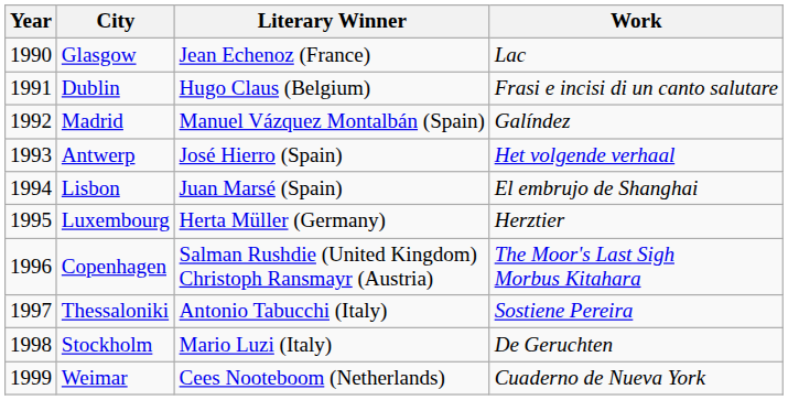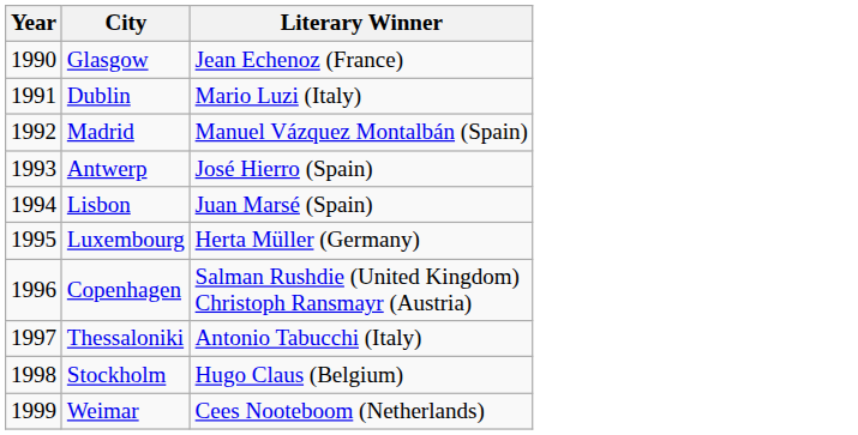 <table class="wikitable">
 <tr>
 <th>Year</th>
 <th>City</th>
 <th>Literary Winner</th>
-<th>Work</th>
 </tr>
 <tr>
 <td>1990</td>
 <td><a href='#'>Glasgow</a></td>
 <td><a href='#'>Jean Echenoz</a> (France)</td>
-<td><em>Lac</em></td>
 </tr>
 <tr>
 <td>1991</td>
 <td><a href='#'>Dublin</a></td>
-<td><a href='#'>Hugo Claus</a> (Belgium)</td>
-<td><em>Frasi e incisi di un canto salutare</em></td>
+<td><a href='#'>Mario Luzi</a> (Italy)</td>
 </tr>
 <tr>
 <td>1992</td>
 <td><a href='#'>Madrid</a></td>
 <td><a href='#'>Manuel Vázquez Montalbán</a> (Spain)</td>
-<td><em>Galíndez</em></td>
 </tr>
 <tr>
 <td>1993</td>
 <td><a href='#'>Antwerp</a></td>
 <td><a href='#'>José Hierro</a> (Spain)</td>
-<td><em><a href='#'>Het volgende verhaal</a></em></td>
 </tr>
 <tr>
 <td>1994</td>
 <td><a href='#'>Lisbon</a></td>
 <td><a href='#'>Juan Marsé</a> (Spain)</td>
-<td><em>El embrujo de Shanghai</em></td>
 </tr>
 <tr>
 <td>1995</td>
 <td><a href='#'>Luxembourg</a></td>
 <td><a href='#'>Herta Müller</a> (Germany)</td>
-<td><em>Herztier</em></td>
 </tr>
 <tr>
 <td>1996</td>
 <td><a href='#'>Copenhagen</a></td>
 <td><a href='#'>Salman Rushdie</a> (United Kingdom)<br><a href='#'>Christoph Ransmayr</a> (Austria)</td>
-<td><em><a href='#'>The Moor's Last Sigh</a></em><br><em><a href='#'>Morbus Kitahara</a></em></td>
 </tr>
 <tr>
 <td>1997</td>
 <td><a href='#'>Thessaloniki</a></td>
 <td><a href='#'>Antonio Tabucchi</a> (Italy)</td>
-<td><em><a href='#'>Sostiene Pereira</a></em></td>
 </tr>
 <tr>
 <td>1998</td>
 <td><a href='#'>Stockholm</a></td>
-<td><a href='#'>Mario Luzi</a> (Italy)</td>
-<td><em>De Geruchten</em></td>
+<td><a href='#'>Hugo Claus</a> (Belgium)</td>
 </tr>
 <tr>
 <td>1999</td>
 <td><a href='#'>Weimar</a></td>
 <td><a href='#'>Cees Nooteboom</a> (Netherlands)</td>
-<td><em>Cuaderno de Nueva York</em></td>
 </tr>
 </table>
